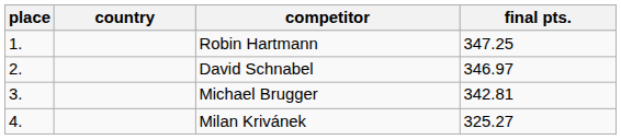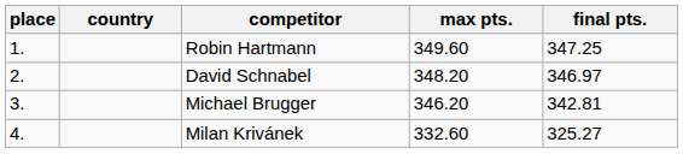 <table class="wikitable"  width="600px" |>
 <tr bgcolor="#99CCCC">
 <th width="5%">place</th>
 <th>country</th>
 <th>competitor</th>
+<th>max pts.</th>
 <th>final pts.</th>
 </tr>
 <tr>
 <td>1.</td>
 <td></td>
 <td>Robin Hartmann</td>
+<td>349.60</td>
 <td>347.25</td>
 </tr>
 <tr>
 <td>2.</td>
 <td></td>
 <td>David Schnabel</td>
+<td>348.20</td>
 <td>346.97</td>
 </tr>
 <tr>
 <td>3.</td>
 <td></td>
 <td>Michael Brugger</td>
+<td>346.20</td>
 <td>342.81</td>
 </tr>
 <tr>
 <td>4.</td>
 <td></td>
 <td>Milan Krivánek</td>
+<td>332.60</td>
 <td>325.27</td>
 </tr>
 </table>
